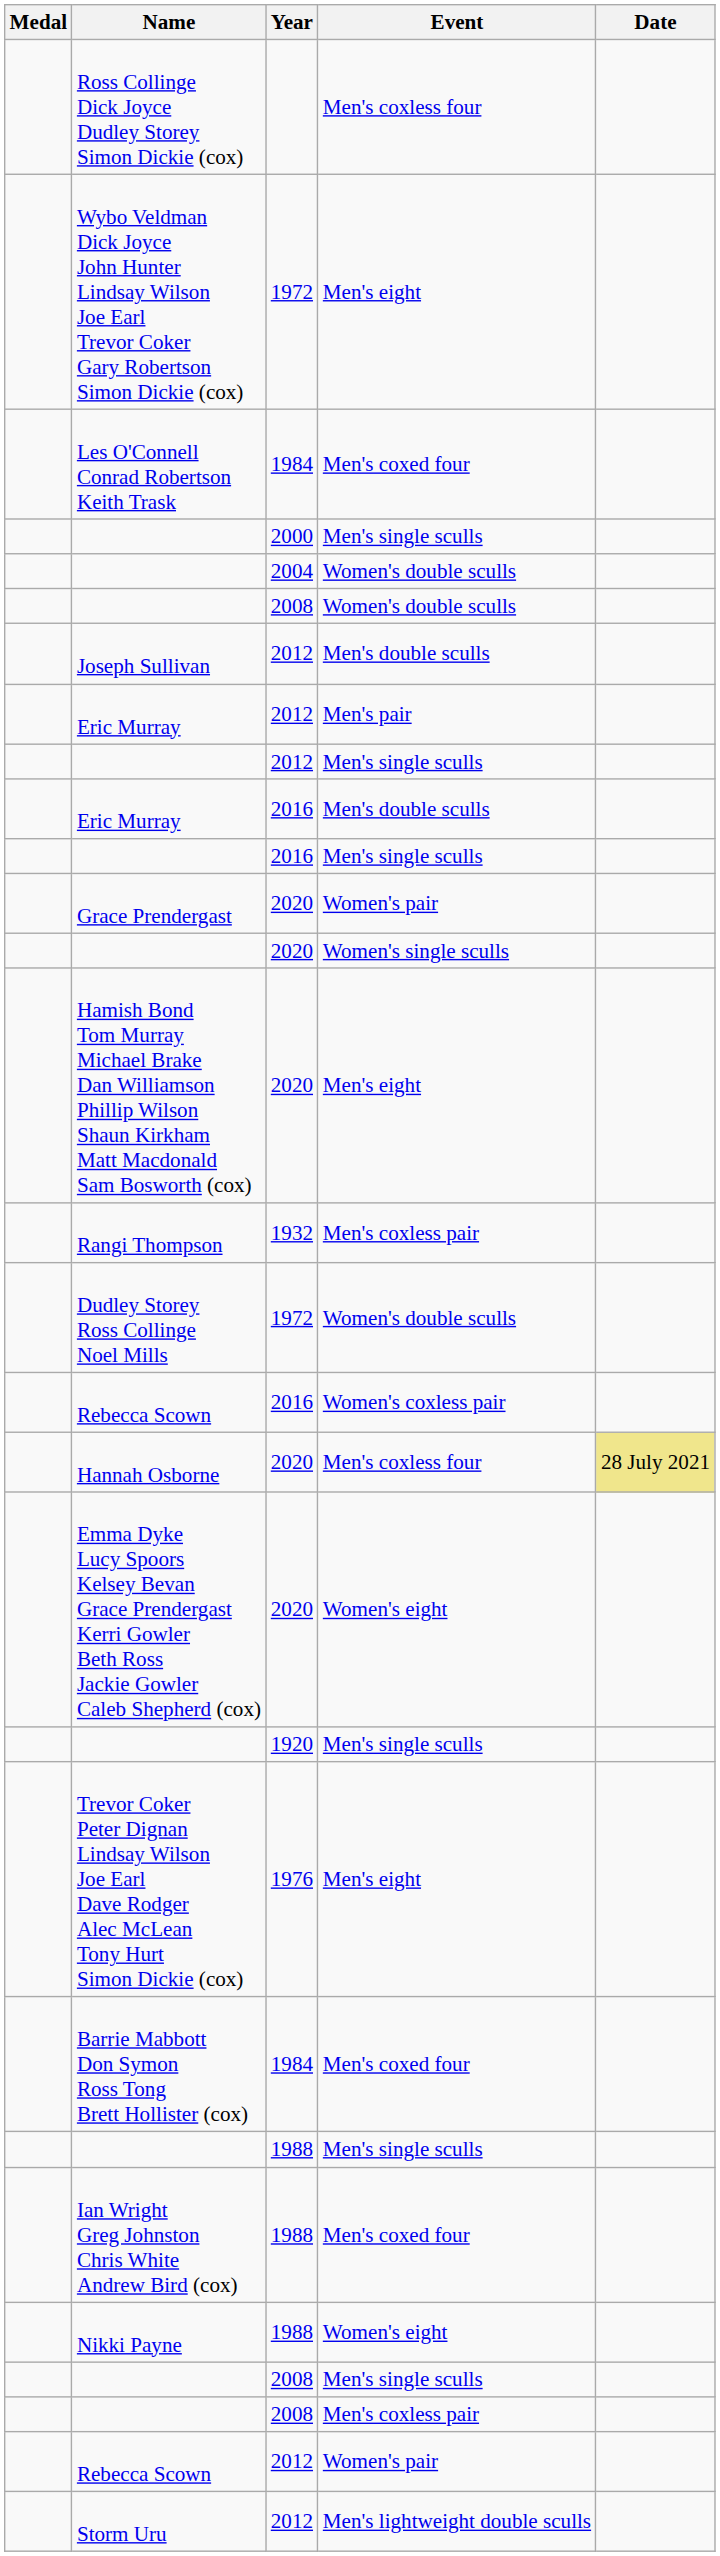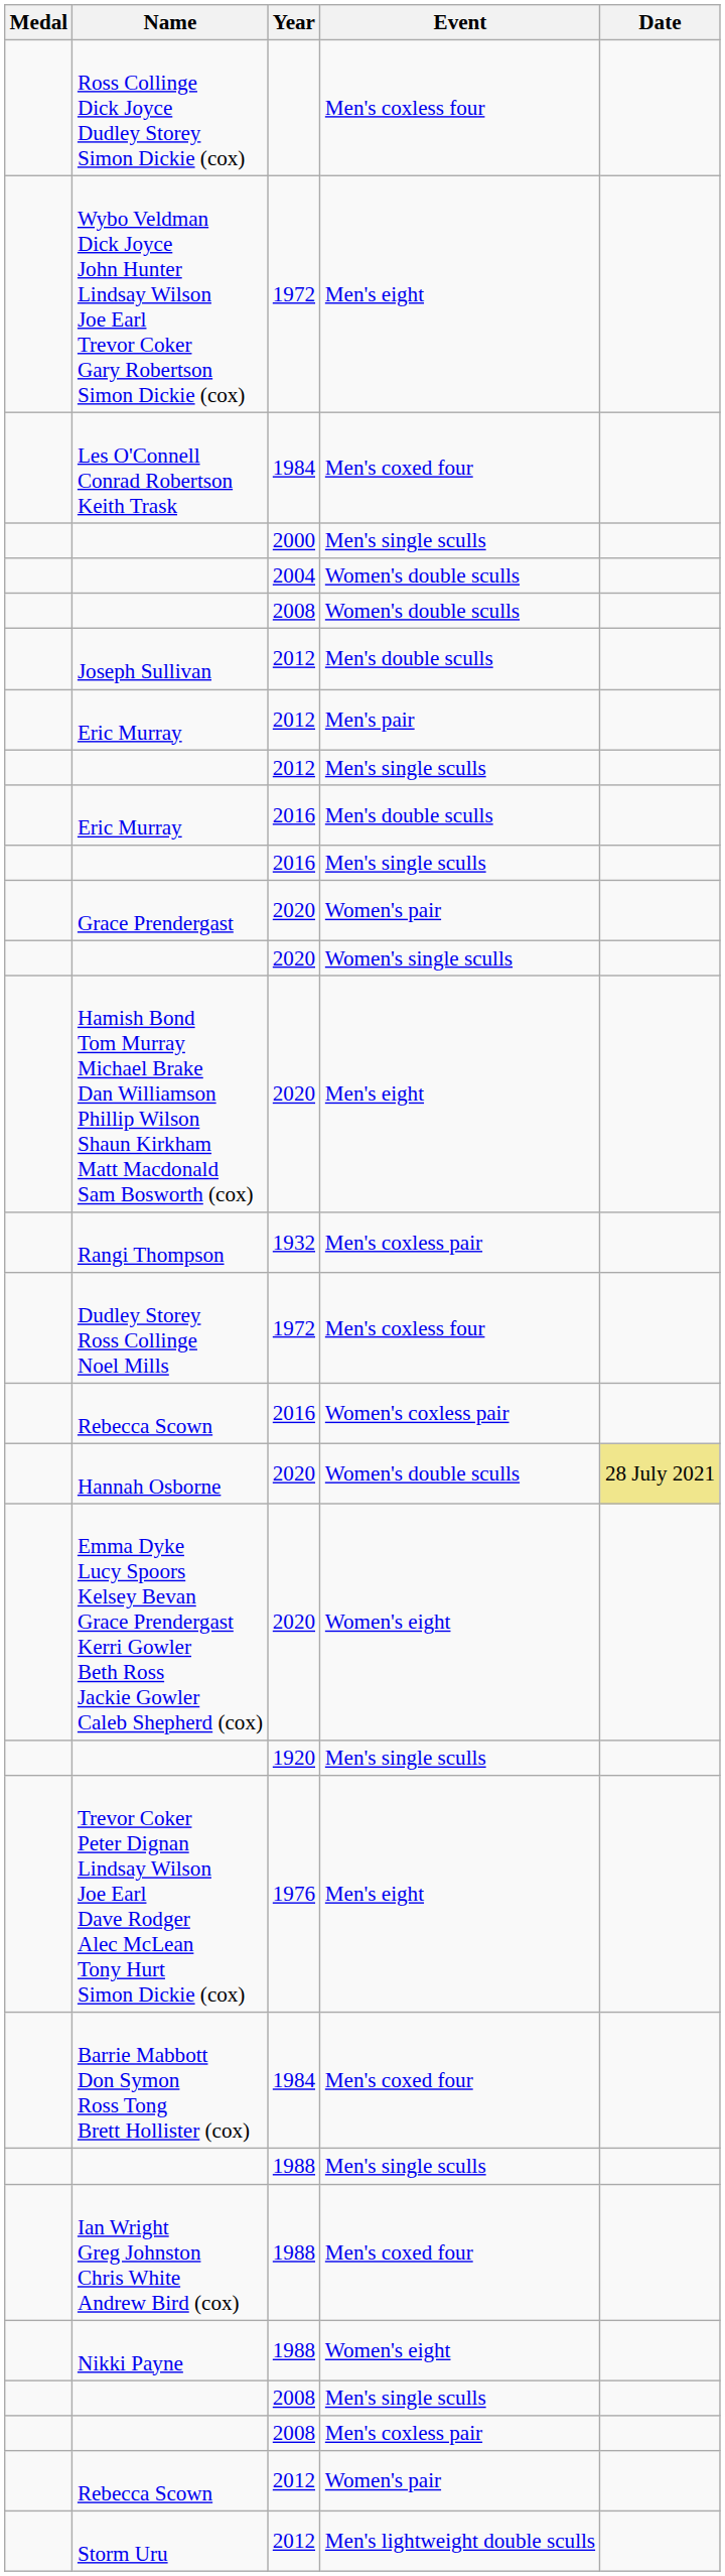 <table class="wikitable sortable" style="font-size: 95%;">
 <tr>
 <th>Medal</th>
 <th>Name</th>
 <th>Year</th>
 <th>Event</th>
 <th>Date</th>
 </tr>
 <tr>
 <td></td>
 <td><br><a href='#'>Ross Collinge</a><br><a href='#'>Dick Joyce</a><br><a href='#'>Dudley Storey</a><br><a href='#'>Simon Dickie</a> (cox)</td>
 <td></td>
 <td><a href='#'>Men's coxless four</a></td>
 <td></td>
 </tr>
 <tr>
 <td></td>
 <td><br><a href='#'>Wybo Veldman</a><br><a href='#'>Dick Joyce</a><br><a href='#'>John Hunter</a><br><a href='#'>Lindsay Wilson</a><br><a href='#'>Joe Earl</a><br><a href='#'>Trevor Coker</a><br><a href='#'>Gary Robertson</a><br><a href='#'>Simon Dickie</a> (cox)</td>
 <td><a href='#'>1972</a></td>
 <td><a href='#'>Men's eight</a></td>
 <td></td>
 </tr>
 <tr>
 <td></td>
 <td><br><a href='#'>Les O'Connell</a><br><a href='#'>Conrad Robertson</a><br><a href='#'>Keith Trask</a></td>
 <td><a href='#'>1984</a></td>
 <td><a href='#'>Men's coxed four</a></td>
 <td></td>
 </tr>
 <tr>
 <td></td>
 <td></td>
 <td><a href='#'>2000</a></td>
 <td><a href='#'>Men's single sculls</a></td>
 <td></td>
 </tr>
 <tr>
 <td></td>
 <td><br></td>
 <td><a href='#'>2004</a></td>
 <td><a href='#'>Women's double sculls</a></td>
 <td></td>
 </tr>
 <tr>
 <td></td>
 <td><br></td>
 <td><a href='#'>2008</a></td>
 <td><a href='#'>Women's double sculls</a></td>
 <td></td>
 </tr>
 <tr>
 <td></td>
 <td><br><a href='#'>Joseph Sullivan</a></td>
 <td><a href='#'>2012</a></td>
 <td><a href='#'>Men's double sculls</a></td>
 <td></td>
 </tr>
 <tr>
 <td></td>
 <td><br><a href='#'>Eric Murray</a></td>
 <td><a href='#'>2012</a></td>
 <td><a href='#'>Men's pair</a></td>
 <td></td>
 </tr>
 <tr>
 <td></td>
 <td></td>
 <td><a href='#'>2012</a></td>
 <td><a href='#'>Men's single sculls</a></td>
 <td></td>
 </tr>
 <tr>
 <td></td>
 <td><br><a href='#'>Eric Murray</a></td>
 <td><a href='#'>2016</a></td>
 <td><a href='#'>Men's double sculls</a></td>
 <td></td>
 </tr>
 <tr>
 <td></td>
 <td></td>
 <td><a href='#'>2016</a></td>
 <td><a href='#'>Men's single sculls</a></td>
 <td></td>
 </tr>
 <tr>
 <td></td>
 <td><br><a href='#'>Grace Prendergast</a></td>
 <td><a href='#'>2020</a></td>
 <td><a href='#'>Women's pair</a></td>
 <td></td>
 </tr>
 <tr>
 <td></td>
 <td></td>
 <td><a href='#'>2020</a></td>
 <td><a href='#'>Women's single sculls</a></td>
 <td></td>
 </tr>
 <tr>
 <td></td>
 <td><br><a href='#'>Hamish Bond</a><br><a href='#'>Tom Murray</a><br><a href='#'>Michael Brake</a><br><a href='#'>Dan Williamson</a><br><a href='#'>Phillip Wilson</a><br><a href='#'>Shaun Kirkham</a><br><a href='#'>Matt Macdonald</a><br><a href='#'>Sam Bosworth</a> (cox)</td>
 <td><a href='#'>2020</a></td>
 <td><a href='#'>Men's eight</a></td>
 <td></td>
 </tr>
 <tr>
 <td></td>
 <td><br><a href='#'>Rangi Thompson</a></td>
 <td><a href='#'>1932</a></td>
 <td><a href='#'>Men's coxless pair</a></td>
 <td></td>
 </tr>
 <tr>
 <td></td>
 <td><br><a href='#'>Dudley Storey</a><br><a href='#'>Ross Collinge</a><br><a href='#'>Noel Mills</a></td>
 <td><a href='#'>1972</a></td>
-<td><a href='#'>Women's double sculls</a></td>
+<td><a href='#'>Men's coxless four</a></td>
 <td></td>
 </tr>
 <tr>
 <td></td>
 <td><br><a href='#'>Rebecca Scown</a></td>
 <td><a href='#'>2016</a></td>
 <td><a href='#'>Women's coxless pair</a></td>
 <td></td>
 </tr>
 <tr>
 <td></td>
 <td><br><a href='#'>Hannah Osborne</a></td>
 <td><a href='#'>2020</a></td>
-<td><a href='#'>Men's coxless four</a></td>
+<td><a href='#'>Women's double sculls</a></td>
 <td style="background: khaki;">28 July 2021</td>
 </tr>
 <tr>
 <td></td>
 <td> <br><a href='#'>Emma Dyke</a><br><a href='#'>Lucy Spoors</a><br><a href='#'>Kelsey Bevan</a><br><a href='#'>Grace Prendergast</a><br><a href='#'>Kerri Gowler</a><br><a href='#'>Beth Ross</a><br><a href='#'>Jackie Gowler</a><br><a href='#'>Caleb Shepherd</a> (cox)</td>
 <td><a href='#'>2020</a></td>
 <td><a href='#'>Women's eight</a></td>
 <td></td>
 </tr>
 <tr>
 <td></td>
 <td></td>
 <td><a href='#'>1920</a></td>
 <td><a href='#'>Men's single sculls</a></td>
 <td></td>
 </tr>
 <tr>
 <td></td>
 <td><br><a href='#'>Trevor Coker</a><br><a href='#'>Peter Dignan</a><br><a href='#'>Lindsay Wilson</a><br><a href='#'>Joe Earl</a><br><a href='#'>Dave Rodger</a><br><a href='#'>Alec McLean</a><br><a href='#'>Tony Hurt</a><br><a href='#'>Simon Dickie</a> (cox)</td>
 <td><a href='#'>1976</a></td>
 <td><a href='#'>Men's eight</a></td>
 <td></td>
 </tr>
 <tr>
 <td></td>
 <td><br><a href='#'>Barrie Mabbott</a><br><a href='#'>Don Symon</a><br><a href='#'>Ross Tong</a><br><a href='#'>Brett Hollister</a> (cox)</td>
 <td><a href='#'>1984</a></td>
 <td><a href='#'>Men's coxed four</a></td>
 <td></td>
 </tr>
 <tr>
 <td></td>
 <td></td>
 <td><a href='#'>1988</a></td>
 <td><a href='#'>Men's single sculls</a></td>
 <td></td>
 </tr>
 <tr>
 <td></td>
 <td><br><a href='#'>Ian Wright</a><br><a href='#'>Greg Johnston</a><br><a href='#'>Chris White</a><br><a href='#'>Andrew Bird</a> (cox)</td>
 <td><a href='#'>1988</a></td>
 <td><a href='#'>Men's coxed four</a></td>
 <td></td>
 </tr>
 <tr>
 <td></td>
 <td><br><a href='#'>Nikki Payne</a></td>
 <td><a href='#'>1988</a></td>
 <td><a href='#'>Women's eight</a></td>
 <td></td>
 </tr>
 <tr>
 <td></td>
 <td></td>
 <td><a href='#'>2008</a></td>
 <td><a href='#'>Men's single sculls</a></td>
 <td></td>
 </tr>
 <tr>
 <td></td>
 <td><br></td>
 <td><a href='#'>2008</a></td>
 <td><a href='#'>Men's coxless pair</a></td>
 <td></td>
 </tr>
 <tr>
 <td></td>
 <td><br><a href='#'>Rebecca Scown</a></td>
 <td><a href='#'>2012</a></td>
 <td><a href='#'>Women's pair</a></td>
 <td></td>
 </tr>
 <tr>
 <td></td>
 <td> <br><a href='#'>Storm Uru</a></td>
 <td><a href='#'>2012</a></td>
 <td><a href='#'>Men's lightweight double sculls</a></td>
 <td></td>
 </tr>
 </table>
